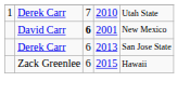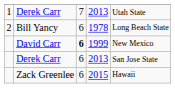 <table class="wikitable">
 <tr>
 </tr>
 <tr>
 <td>1</td>
 <td><a href='#'>Derek Carr</a></td>
 <td>7</td>
-<td><a href='#'>2010</a></td>
+<td><a href='#'>2013</a></td>
 <td style="font-size:80%;">Utah State</td>
+</tr>
+<tr>
+<td>2</td>
+<td>Bill Yancy</td>
+<td>6</td>
+<td><a href='#'>1978</a></td>
+<td style="font-size:80%;">Long Beach State</td>
 </tr>
 <tr>
 <td></td>
 <td><a href='#'>David Carr</a></td>
 <td><strong>6</strong></td>
-<td><a href='#'>2001</a></td>
+<td><a href='#'>1999</a></td>
 <td style="font-size:80%;">New Mexico</td>
 </tr>
 <tr>
 <td></td>
 <td><a href='#'>Derek Carr</a></td>
 <td>6</td>
 <td><a href='#'>2013</a></td>
 <td style="font-size:80%;">San Jose State</td>
 </tr>
 <tr>
 <td></td>
 <td>Zack Greenlee</td>
 <td>6</td>
 <td><a href='#'>2015</a></td>
 <td style="font-size:80%;">Hawaii</td>
 </tr>
 </table>
